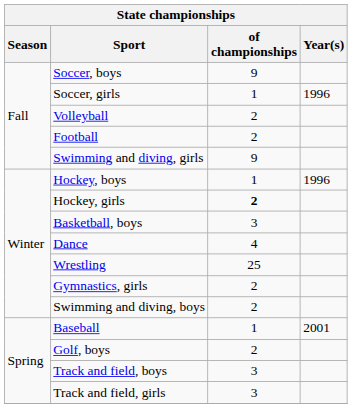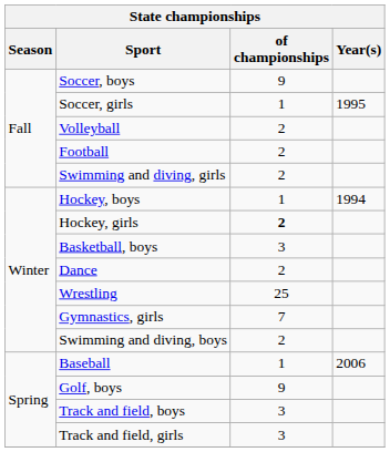 <table class="wikitable mw-collapsible mw-collapsed">
 <tr>
 <th colspan="4">State championships</th>
 </tr>
 <tr>
 <th>Season</th>
 <th>Sport</th>
 <th> of<br>championships</th>
 <th>Year(s)</th>
 </tr>
 <tr>
 <td rowspan="5">Fall</td>
 <td><a href='#'>Soccer</a>, boys</td>
 <td align="center">9</td>
 <td></td>
 </tr>
 <tr>
 <td>Soccer, girls</td>
 <td align="center">1</td>
-<td>1996</td>
+<td>1995</td>
 </tr>
 <tr>
 <td><a href='#'>Volleyball</a></td>
 <td align="center">2</td>
 <td></td>
 </tr>
 <tr>
 <td><a href='#'>Football</a></td>
 <td align="center">2</td>
 <td></td>
 </tr>
 <tr>
 <td><a href='#'>Swimming</a> and <a href='#'>diving</a>, girls</td>
-<td align="center">9</td>
+<td align="center">2</td>
 <td></td>
 </tr>
 <tr>
 <td rowspan="7">Winter</td>
 <td><a href='#'>Hockey</a>, boys</td>
 <td align="center">1</td>
-<td>1996</td>
+<td>1994</td>
 </tr>
 <tr>
 <td>Hockey, girls</td>
 <td align="center"><strong>2</strong></td>
 <td></td>
 </tr>
 <tr>
 <td><a href='#'>Basketball</a>, boys</td>
 <td align="center">3</td>
 <td></td>
 </tr>
 <tr>
 <td><a href='#'>Dance</a></td>
-<td align="center">4</td>
+<td align="center">2</td>
 <td></td>
 </tr>
 <tr>
 <td><a href='#'>Wrestling</a></td>
 <td align="center">25</td>
 <td></td>
 </tr>
 <tr>
 <td><a href='#'>Gymnastics</a>, girls</td>
-<td align="center">2</td>
+<td align="center">7</td>
 <td></td>
 </tr>
 <tr>
 <td>Swimming and diving, boys</td>
 <td align="center">2</td>
 <td></td>
 </tr>
 <tr>
 <td rowspan="4">Spring</td>
 <td><a href='#'>Baseball</a></td>
 <td align="center">1</td>
-<td>2001</td>
+<td>2006</td>
 </tr>
 <tr>
 <td><a href='#'>Golf</a>, boys</td>
-<td align="center">2</td>
+<td align="center">9</td>
 <td></td>
 </tr>
 <tr>
 <td><a href='#'>Track and field</a>, boys</td>
 <td align="center">3</td>
 <td></td>
 </tr>
 <tr>
 <td>Track and field, girls</td>
 <td align="center">3</td>
 <td></td>
 </tr>
 <tr>
 </tr>
 </table>
